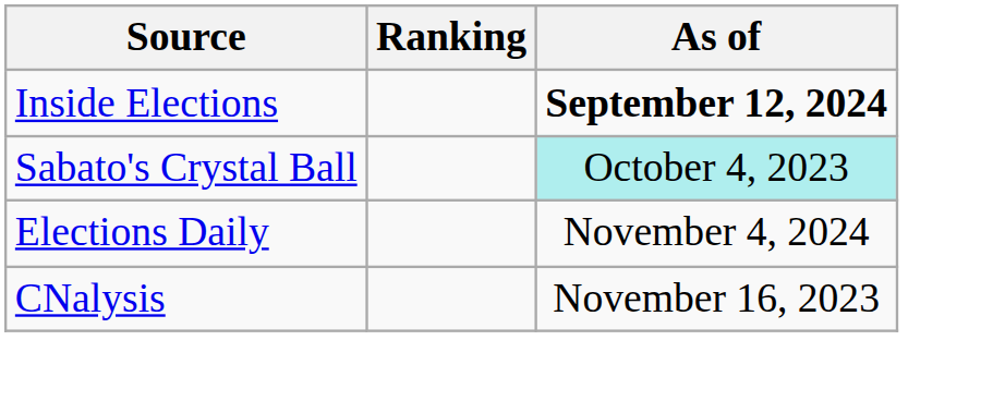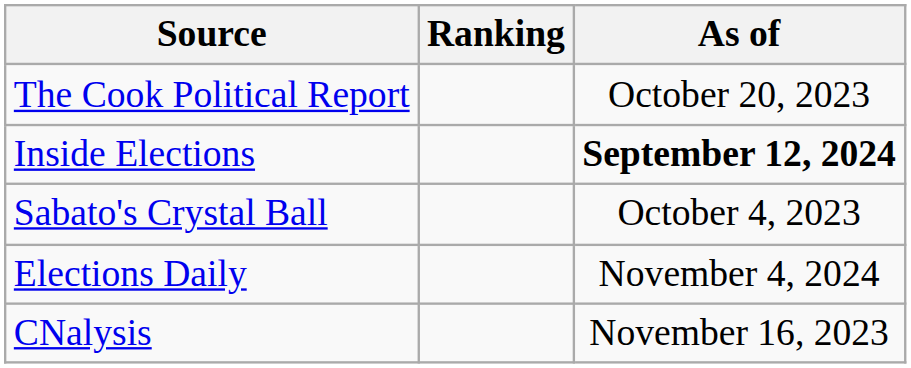 <table class="wikitable" style="text-align:center">
 <tr>
 <th>Source</th>
 <th>Ranking</th>
 <th>As of</th>
+</tr>
+<tr>
+<td align=left><a href='#'>The Cook Political Report</a></td>
+<td></td>
+<td>October 20, 2023</td>
 </tr>
 <tr>
 <td align=left><a href='#'>Inside Elections</a></td>
 <td></td>
 <td><strong>September 12, 2024</strong></td>
 </tr>
 <tr>
 <td align=left><a href='#'>Sabato's Crystal Ball</a></td>
 <td></td>
-<td style="background: paleturquoise;">October 4, 2023</td>
+<td>October 4, 2023</td>
 </tr>
 <tr>
 <td align=left><a href='#'>Elections Daily</a></td>
 <td></td>
 <td>November 4, 2024</td>
 </tr>
 <tr>
 <td align=left><a href='#'>CNalysis</a></td>
 <td></td>
 <td>November 16, 2023</td>
 </tr>
 </table>
